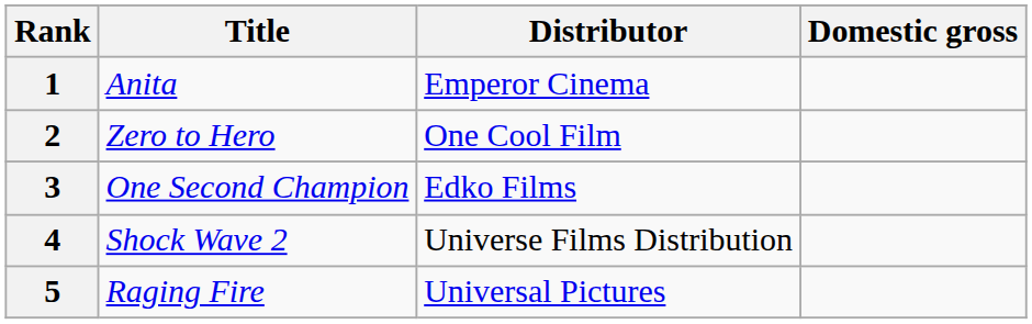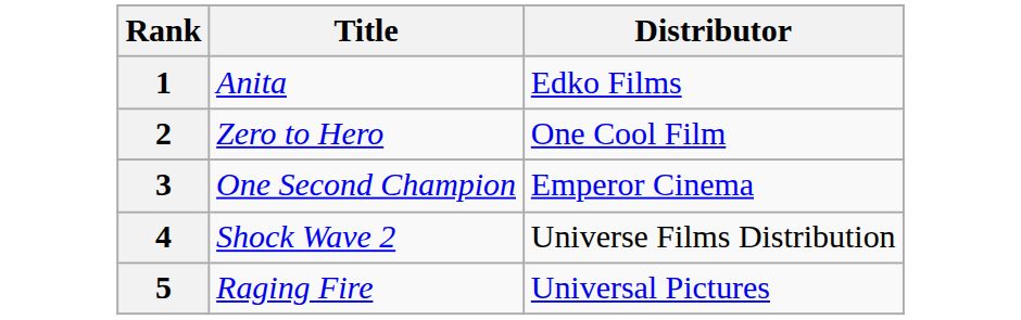 <table class="wikitable sortable" style="margin:auto; margin:auto;">
 <tr>
 <th>Rank</th>
 <th>Title</th>
 <th>Distributor</th>
-<th>Domestic gross</th>
 </tr>
 <tr>
 <th style="text-align:center;">1</th>
 <td><em><a href='#'>Anita</a></em></td>
-<td><a href='#'>Emperor Cinema</a></td>
-<td></td>
+<td><a href='#'>Edko Films</a></td>
 </tr>
 <tr>
 <th style="text-align:center;">2</th>
 <td><em><a href='#'>Zero to Hero</a></em></td>
 <td><a href='#'>One Cool Film</a></td>
-<td></td>
 </tr>
 <tr>
 <th style="text-align:center;">3</th>
 <td><em><a href='#'>One Second Champion</a></em></td>
-<td><a href='#'>Edko Films</a></td>
-<td></td>
+<td><a href='#'>Emperor Cinema</a></td>
 </tr>
 <tr>
 <th style="text-align:center;">4</th>
 <td><em><a href='#'>Shock Wave 2</a></em></td>
 <td>Universe Films Distribution</td>
-<td></td>
 </tr>
 <tr>
 <th style="text-align:center;">5</th>
 <td><em><a href='#'>Raging Fire</a></em></td>
 <td><a href='#'>Universal Pictures</a></td>
-<td></td>
 </tr>
 </table>
